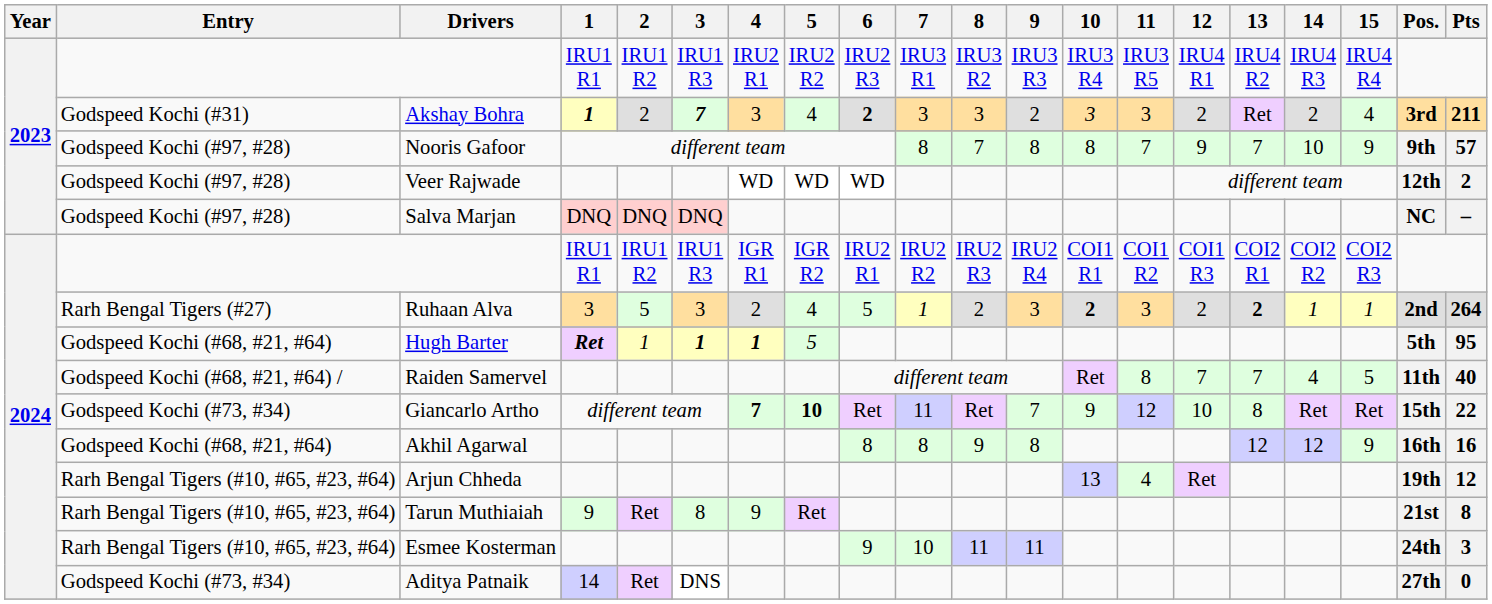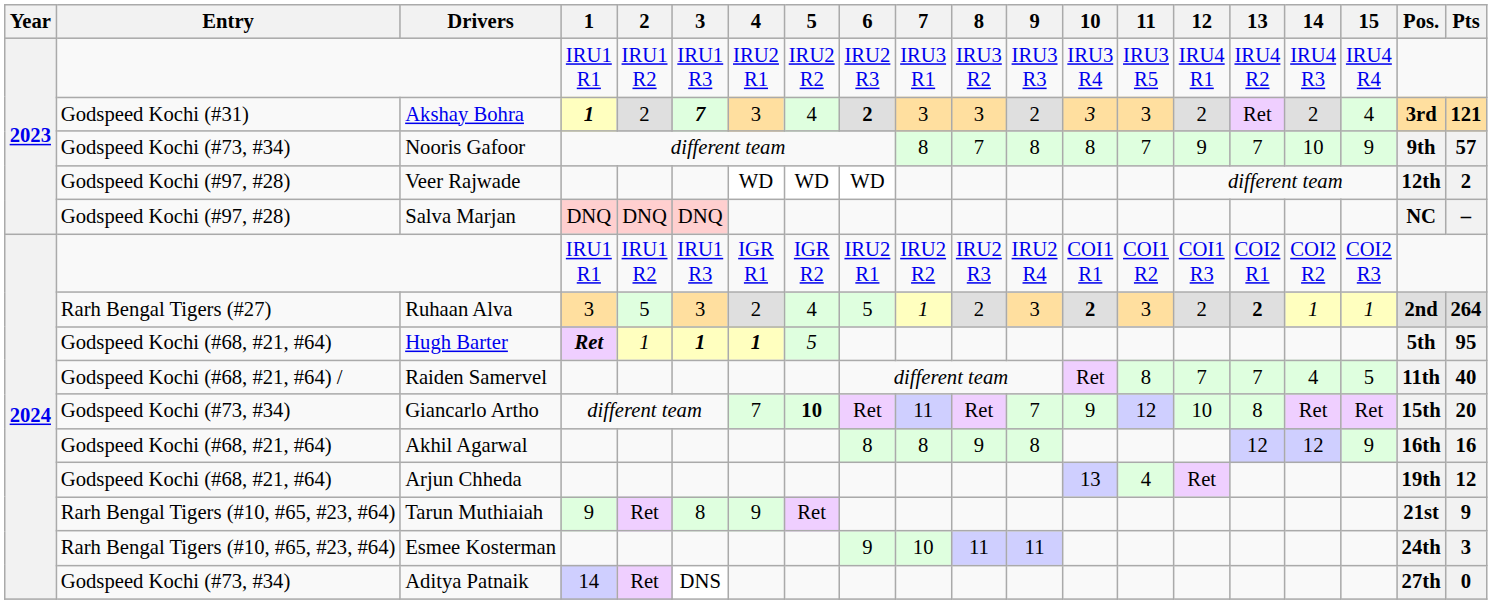 <table class="wikitable" style="text-align:center; font-size:85%;">
 <tr>
 <th>Year</th>
 <th>Entry</th>
 <th>Drivers</th>
 <th>1</th>
 <th>2</th>
 <th>3</th>
 <th>4</th>
 <th>5</th>
 <th>6</th>
 <th>7</th>
 <th>8</th>
 <th>9</th>
 <th>10</th>
 <th>11</th>
 <th>12</th>
 <th>13</th>
 <th>14</th>
 <th>15</th>
 <th>Pos.</th>
 <th>Pts</th>
 </tr>
 <tr>
 <th rowspan=5><a href='#'>2023</a></th>
 <td colspan=2></td>
 <td><a href='#'>IRU1<br>R1</a></td>
 <td><a href='#'>IRU1<br>R2</a></td>
 <td><a href='#'>IRU1<br>R3</a></td>
 <td><a href='#'>IRU2<br>R1</a></td>
 <td><a href='#'>IRU2<br>R2</a></td>
 <td><a href='#'>IRU2<br>R3</a></td>
 <td><a href='#'>IRU3<br>R1</a></td>
 <td><a href='#'>IRU3<br>R2</a></td>
 <td><a href='#'>IRU3<br>R3</a></td>
 <td><a href='#'>IRU3<br>R4</a></td>
 <td><a href='#'>IRU3<br>R5</a></td>
 <td><a href='#'>IRU4<br>R1</a></td>
 <td><a href='#'>IRU4<br>R2</a></td>
 <td><a href='#'>IRU4<br>R3</a></td>
 <td><a href='#'>IRU4<br>R4</a></td>
 <td colspan=2></td>
 </tr>
 <tr>
 <td align=left>Godspeed Kochi (#31)</td>
 <td style="text-align:left"> <a href='#'>Akshay Bohra</a></td>
 <td style="background:#ffffbf"><strong><em>1</em></strong></td>
 <td style="background:#dfdfdf">2</td>
 <td style="background:#dfffdf"><strong><em>7</em></strong></td>
 <td style="background:#ffdf9f">3</td>
 <td style="background:#dfffdf">4</td>
 <td style="background:#dfdfdf"><strong>2</strong></td>
 <td style="background:#ffdf9f">3</td>
 <td style="background:#ffdf9f">3</td>
 <td style="background:#dfdfdf">2</td>
 <td style="background:#ffdf9f"><em>3</em></td>
 <td style="background:#ffdf9f">3</td>
 <td style="background:#dfdfdf">2</td>
 <td style="background:#efcfff">Ret</td>
 <td style="background:#dfdfdf">2</td>
 <td style="background:#dfffdf">4</td>
 <th style="background:#ffdf9f;">3rd</th>
-<th style="background:#ffdf9f;">211</th>
+<th style="background:#ffdf9f;">121</th>
 </tr>
 <tr>
-<td align=left>Godspeed Kochi (#97, #28)</td>
+<td align=left>Godspeed Kochi (#73, #34)</td>
 <td style="text-align:left"> Nooris Gafoor</td>
 <td colspan=6><em>different team</em></td>
 <td style="background:#dfffdf">8</td>
 <td style="background:#dfffdf">7</td>
 <td style="background:#dfffdf">8</td>
 <td style="background:#dfffdf">8</td>
 <td style="background:#dfffdf">7</td>
 <td style="background:#dfffdf">9</td>
 <td style="background:#dfffdf">7</td>
 <td style="background:#dfffdf">10</td>
 <td style="background:#dfffdf">9</td>
 <th>9th</th>
 <th>57</th>
 </tr>
 <tr>
 <td align=left>Godspeed Kochi (#97, #28)</td>
 <td style="text-align:left"> Veer Rajwade</td>
 <td></td>
 <td></td>
 <td></td>
 <td style="background:#ffffff">WD</td>
 <td style="background:#ffffff">WD</td>
 <td style="background:#ffffff">WD</td>
 <td></td>
 <td></td>
 <td></td>
 <td></td>
 <td></td>
 <td colspan=4><em>different team</em></td>
 <th>12th</th>
 <th>2</th>
 </tr>
 <tr>
 <td align=left>Godspeed Kochi (#97, #28)</td>
 <td style="text-align:left"> Salva Marjan</td>
 <td style="background:#ffcfcf">DNQ</td>
 <td style="background:#ffcfcf">DNQ</td>
 <td style="background:#ffcfcf">DNQ</td>
 <td></td>
 <td></td>
 <td></td>
 <td></td>
 <td></td>
 <td></td>
 <td></td>
 <td></td>
 <td></td>
 <td></td>
 <td></td>
 <td></td>
 <th>NC</th>
 <th>–</th>
 </tr>
 <tr>
 <th rowspan=11><a href='#'>2024</a></th>
 <td colspan=2></td>
 <td><a href='#'>IRU1<br>R1</a></td>
 <td><a href='#'>IRU1<br>R2</a></td>
 <td><a href='#'>IRU1<br>R3</a></td>
 <td><a href='#'>IGR<br>R1</a></td>
 <td><a href='#'>IGR<br>R2</a></td>
 <td><a href='#'>IRU2<br>R1</a></td>
 <td><a href='#'>IRU2<br>R2</a></td>
 <td><a href='#'>IRU2<br>R3</a></td>
 <td><a href='#'>IRU2<br>R4</a></td>
 <td><a href='#'>COI1<br>R1</a></td>
 <td><a href='#'>COI1<br>R2</a></td>
 <td><a href='#'>COI1<br>R3</a></td>
 <td><a href='#'>COI2<br>R1</a></td>
 <td><a href='#'>COI2<br>R2</a></td>
 <td><a href='#'>COI2<br>R3</a></td>
 <td colspan=2></td>
 </tr>
 <tr>
 <td align=left>Rarh Bengal Tigers (#27)</td>
 <td style="text-align:left"> Ruhaan Alva</td>
 <td style="background:#ffdf9f">3</td>
 <td style="background:#dfffdf">5</td>
 <td style="background:#ffdf9f">3</td>
 <td style="background:#dfdfdf">2</td>
 <td style="background:#dfffdf">4</td>
 <td style="background:#dfffdf">5</td>
 <td style="background:#ffffbf"><em>1</em></td>
 <td style="background:#dfdfdf">2</td>
 <td style="background:#ffdf9f">3</td>
 <td style="background:#dfdfdf"><strong>2</strong></td>
 <td style="background:#ffdf9f">3</td>
 <td style="background:#dfdfdf">2</td>
 <td style="background:#dfdfdf"><strong>2</strong></td>
 <td style="background:#ffffbf"><em>1</em></td>
 <td style="background:#ffffbf"><em>1</em></td>
 <th style="background:#dfdfdf">2nd</th>
 <th style="background:#dfdfdf">264</th>
 </tr>
 <tr>
 <td align=left>Godspeed Kochi (#68, #21, #64)</td>
 <td style="text-align:left"> <a href='#'>Hugh Barter</a></td>
 <td style="background:#efcfff"><strong><em>Ret</em></strong></td>
 <td style="background:#ffffbf"><em>1</em></td>
 <td style="background:#ffffbf"><strong><em>1</em></strong></td>
 <td style="background:#ffffbf"><strong><em>1</em></strong></td>
 <td style="background:#dfffdf"><em>5</em></td>
 <td></td>
 <td></td>
 <td></td>
 <td></td>
 <td></td>
 <td></td>
 <td></td>
 <td></td>
 <td></td>
 <td></td>
 <th>5th</th>
 <th>95</th>
 </tr>
 <tr>
 <td align=left>Godspeed Kochi (#68, #21, #64) /<br></td>
 <td align=left> Raiden Samervel</td>
 <td></td>
 <td></td>
 <td></td>
 <td></td>
 <td></td>
 <td colspan=4><em>different team</em></td>
 <td style="background:#efcfff">Ret</td>
 <td style="background:#dfffdf">8</td>
 <td style="background:#dfffdf">7</td>
 <td style="background:#dfffdf">7</td>
 <td style="background:#dfffdf">4</td>
 <td style="background:#dfffdf">5</td>
 <th>11th</th>
 <th>40</th>
 </tr>
 <tr>
 <td align=left>Godspeed Kochi (#73, #34)</td>
 <td align=left> Giancarlo Artho</td>
 <td colspan=3><em>different team</em></td>
-<td style="background:#dfffdf"><strong>7</strong></td>
+<td style="background:#dfffdf">7</td>
 <td style="background:#dfffdf"><strong>10</strong></td>
 <td style="background:#efcfff">Ret</td>
 <td style="background:#cfcfff">11</td>
 <td style="background:#efcfff">Ret</td>
 <td style="background:#dfffdf">7</td>
 <td style="background:#dfffdf">9</td>
 <td style="background:#cfcfff">12</td>
 <td style="background:#dfffdf">10</td>
 <td style="background:#dfffdf">8</td>
 <td style="background:#efcfff">Ret</td>
 <td style="background:#efcfff">Ret</td>
 <th>15th</th>
-<th>22</th>
+<th>20</th>
 </tr>
 <tr>
 <td align=left>Godspeed Kochi (#68, #21, #64)</td>
 <td style="text-align:left"> Akhil Agarwal</td>
 <td></td>
 <td></td>
 <td></td>
 <td></td>
 <td></td>
 <td style="background:#dfffdf">8</td>
 <td style="background:#dfffdf">8</td>
 <td style="background:#dfffdf">9</td>
 <td style="background:#dfffdf">8</td>
 <td></td>
 <td></td>
 <td></td>
 <td style="background:#cfcfff">12</td>
 <td style="background:#cfcfff">12</td>
 <td style="background:#dfffdf">9</td>
 <th>16th</th>
 <th>16</th>
 </tr>
 <tr>
-<td align=left>Rarh Bengal Tigers (#10, #65, #23, #64)</td>
+<td align=left>Godspeed Kochi (#68, #21, #64)</td>
 <td style="text-align:left"> Arjun Chheda</td>
 <td></td>
 <td></td>
 <td></td>
 <td></td>
 <td></td>
 <td></td>
 <td></td>
 <td></td>
 <td></td>
 <td style="background:#cfcfff">13</td>
 <td style="background:#dfffdf">4</td>
 <td style="background:#efcfff">Ret</td>
 <td></td>
 <td></td>
 <td></td>
 <th>19th</th>
 <th>12</th>
 </tr>
 <tr>
 <td align=left>Rarh Bengal Tigers (#10, #65, #23, #64)</td>
 <td style="text-align:left"> Tarun Muthiaiah</td>
 <td style="background:#dfffdf">9</td>
 <td style="background:#efcfff">Ret</td>
 <td style="background:#dfffdf">8</td>
 <td style="background:#dfffdf">9</td>
 <td style="background:#efcfff">Ret</td>
 <td></td>
 <td></td>
 <td></td>
 <td></td>
 <td></td>
 <td></td>
 <td></td>
 <td></td>
 <td></td>
 <td></td>
 <th>21st</th>
-<th>8</th>
+<th>9</th>
 </tr>
 <tr>
 <td align=left>Rarh Bengal Tigers (#10, #65, #23, #64)</td>
 <td style="text-align:left"> Esmee Kosterman</td>
 <td></td>
 <td></td>
 <td></td>
 <td></td>
 <td></td>
 <td style="background:#dfffdf">9</td>
 <td style="background:#dfffdf">10</td>
 <td style="background:#cfcfff">11</td>
 <td style="background:#cfcfff">11</td>
 <td></td>
 <td></td>
 <td></td>
 <td></td>
 <td></td>
 <td></td>
 <th>24th</th>
 <th>3</th>
 </tr>
 <tr>
 <td align=left>Godspeed Kochi (#73, #34)</td>
 <td style="text-align:left"> Aditya Patnaik</td>
 <td style="background:#cfcfff">14</td>
 <td style="background:#efcfff">Ret</td>
 <td style="background:#ffffff">DNS</td>
 <td></td>
 <td></td>
 <td></td>
 <td></td>
 <td></td>
 <td></td>
 <td></td>
 <td></td>
 <td></td>
 <td></td>
 <td></td>
 <td></td>
 <th>27th</th>
 <th>0</th>
 </tr>
 </table>
